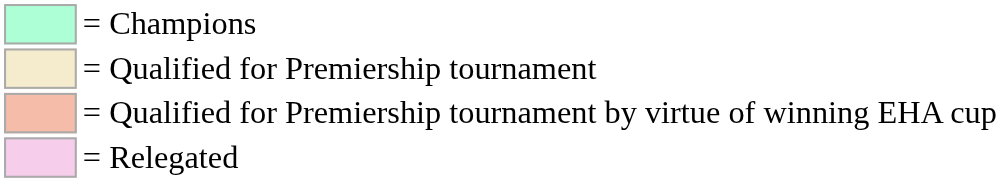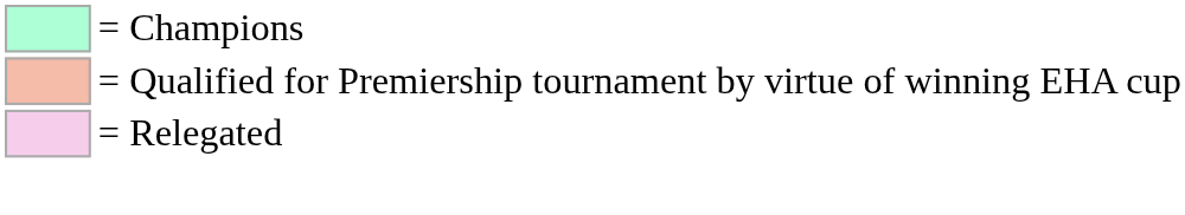 <table>
 <tr>
 <td style="background-color:#ADFFD6; border:1px solid #aaaaaa; width:2em;"></td>
 <td>= Champions</td>
-</tr>
-<tr>
-<td style="background-color:#F5ECCE; border:1px solid #aaaaaa; width:2em;"></td>
-<td>= Qualified for Premiership tournament</td>
 </tr>
 <tr>
 <td style="background-color:#F5BCA9; border:1px solid #aaaaaa; width:2em;"></td>
 <td>= Qualified for Premiership tournament by virtue of winning EHA cup</td>
 </tr>
 <tr>
 <td style="background-color:#F6CEEC; border:1px solid #aaaaaa; width:2em;"></td>
 <td>= Relegated</td>
 </tr>
 </table>
